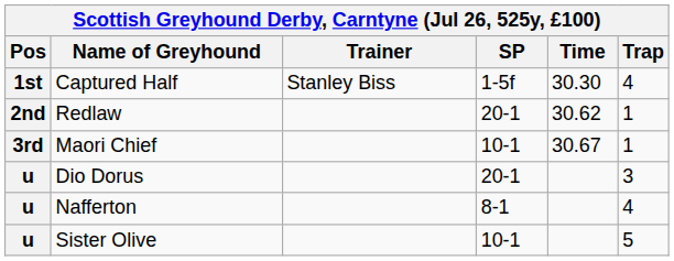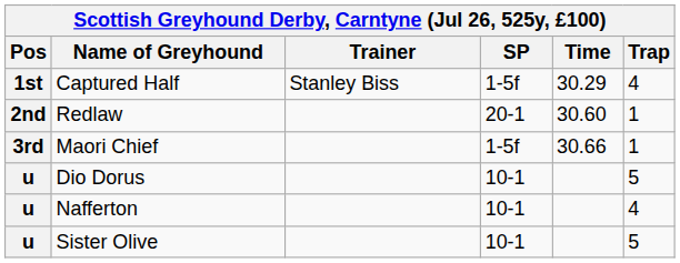 <table class="wikitable">
 <tr>
 <th colspan="6"><a href='#'>Scottish Greyhound Derby</a>, <a href='#'>Carntyne</a> (Jul 26, 525y, £100)</th>
 </tr>
 <tr>
 <th width=30>Pos</th>
 <th width=180>Name of Greyhound</th>
 <th width=150>Trainer</th>
 <th width=50>SP</th>
 <th width=50>Time</th>
 <th width=30>Trap</th>
 </tr>
 <tr>
 <th>1st</th>
 <td>Captured Half</td>
 <td>Stanley Biss</td>
 <td>1-5f</td>
-<td>30.30</td>
+<td>30.29</td>
 <td>4</td>
 </tr>
 <tr>
 <th>2nd</th>
 <td>Redlaw</td>
 <td></td>
 <td>20-1</td>
-<td>30.62</td>
+<td>30.60</td>
 <td>1</td>
 </tr>
 <tr>
 <th>3rd</th>
 <td>Maori Chief</td>
 <td></td>
-<td>10-1</td>
-<td>30.67</td>
+<td>1-5f</td>
+<td>30.66</td>
 <td>1</td>
 </tr>
 <tr>
 <th>u</th>
 <td>Dio Dorus</td>
 <td></td>
-<td>20-1</td>
+<td>10-1</td>
 <td></td>
-<td>3</td>
+<td>5</td>
 </tr>
 <tr>
 <th>u</th>
 <td>Nafferton</td>
 <td></td>
-<td>8-1</td>
+<td>10-1</td>
 <td></td>
 <td>4</td>
 </tr>
 <tr>
 <th>u</th>
 <td>Sister Olive</td>
 <td></td>
 <td>10-1</td>
 <td></td>
 <td>5</td>
 </tr>
 </table>
